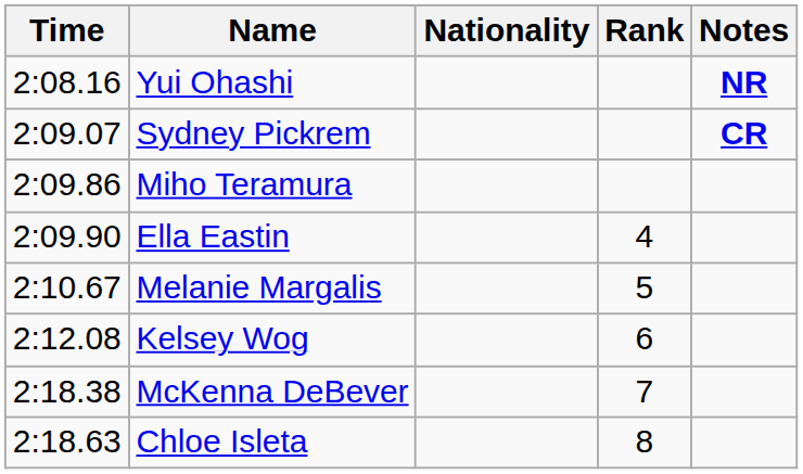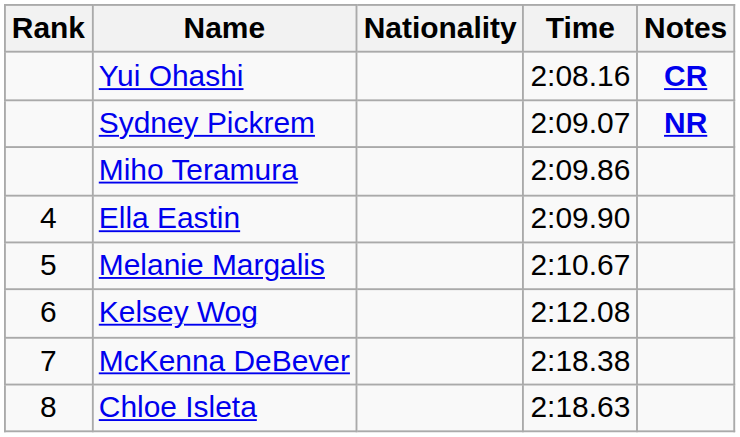 <table class="wikitable sortable" style="text-align:center">
 <tr>
-<th>Time</th>
+<th>Rank</th>
 <th>Name</th>
 <th>Nationality</th>
-<th>Rank</th>
+<th>Time</th>
 <th>Notes</th>
 </tr>
 <tr>
-<td>2:08.16</td>
+<td></td>
 <td align=left><a href='#'>Yui Ohashi</a></td>
 <td align=left></td>
+<td>2:08.16</td>
+<td><strong><a href='#'>CR</a></strong></td>
+</tr>
+<tr>
 <td></td>
+<td align=left><a href='#'>Sydney Pickrem</a></td>
+<td align=left></td>
+<td>2:09.07</td>
 <td><strong><a href='#'>NR</a></strong></td>
 </tr>
 <tr>
-<td>2:09.07</td>
-<td align=left><a href='#'>Sydney Pickrem</a></td>
-<td align=left></td>
 <td></td>
-<td><strong><a href='#'>CR</a></strong></td>
-</tr>
-<tr>
-<td>2:09.86</td>
 <td align=left><a href='#'>Miho Teramura</a></td>
 <td align=left></td>
-<td></td>
+<td>2:09.86</td>
 <td></td>
 </tr>
 <tr>
-<td>2:09.90</td>
+<td>4</td>
 <td align=left><a href='#'>Ella Eastin</a></td>
 <td align=left></td>
-<td>4</td>
+<td>2:09.90</td>
 <td></td>
 </tr>
 <tr>
-<td>2:10.67</td>
+<td>5</td>
 <td align=left><a href='#'>Melanie Margalis</a></td>
 <td align=left></td>
-<td>5</td>
+<td>2:10.67</td>
 <td></td>
 </tr>
 <tr>
-<td>2:12.08</td>
+<td>6</td>
 <td align=left><a href='#'>Kelsey Wog</a></td>
 <td align=left></td>
-<td>6</td>
+<td>2:12.08</td>
 <td></td>
 </tr>
 <tr>
-<td>2:18.38</td>
+<td>7</td>
 <td align=left><a href='#'>McKenna DeBever</a></td>
 <td align=left></td>
-<td>7</td>
+<td>2:18.38</td>
 <td></td>
 </tr>
 <tr>
-<td>2:18.63</td>
+<td>8</td>
 <td align=left><a href='#'>Chloe Isleta</a></td>
 <td align=left></td>
-<td>8</td>
+<td>2:18.63</td>
 <td></td>
 </tr>
 </table>
